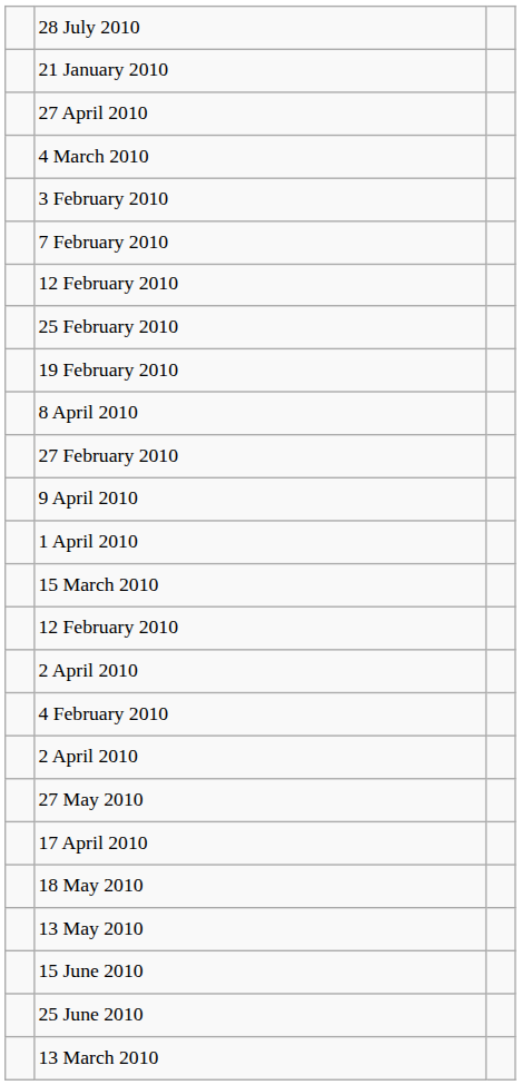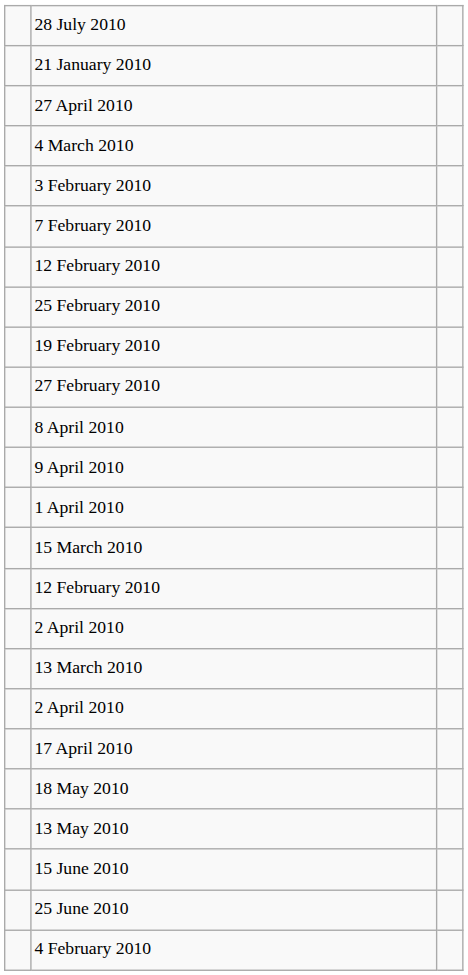 <table class="wikitable" style="font-size: 80%; float: left; width: 26em; margin-right: 1em; height: 700px">
 <tr>
 <td></td>
 <td>28 July 2010</td>
 <td></td>
 </tr>
 <tr>
 <td></td>
 <td>21 January 2010</td>
 <td></td>
 </tr>
 <tr>
 <td></td>
 <td>27 April 2010</td>
 <td></td>
 </tr>
 <tr>
 <td></td>
 <td>4 March 2010</td>
 <td></td>
 </tr>
 <tr>
 <td></td>
 <td>3 February 2010</td>
 <td></td>
 </tr>
 <tr>
 <td></td>
 <td>7 February 2010</td>
 <td></td>
 </tr>
 <tr>
 <td></td>
 <td>12 February 2010</td>
 <td></td>
 </tr>
 <tr>
 <td></td>
 <td>25 February 2010</td>
 <td></td>
 </tr>
 <tr>
 <td></td>
 <td>19 February 2010</td>
 <td></td>
 </tr>
 <tr>
 <td></td>
-<td>8 April 2010</td>
+<td>27 February 2010</td>
 <td></td>
 </tr>
 <tr>
 <td></td>
-<td>27 February 2010</td>
+<td>8 April 2010</td>
 <td></td>
 </tr>
 <tr>
 <td></td>
 <td>9 April 2010</td>
 <td></td>
 </tr>
 <tr>
 <td></td>
 <td>1 April 2010</td>
 <td></td>
 </tr>
 <tr>
 <td></td>
 <td>15 March 2010</td>
 <td></td>
 </tr>
 <tr>
 <td></td>
 <td>12 February 2010</td>
 <td></td>
 </tr>
 <tr>
 <td></td>
 <td>2 April 2010</td>
 <td></td>
 </tr>
 <tr>
 <td></td>
-<td>4 February 2010</td>
+<td>13 March 2010</td>
 <td></td>
 </tr>
 <tr>
 <td></td>
 <td>2 April 2010</td>
-<td></td>
-</tr>
-<tr>
-<td></td>
-<td>27 May 2010</td>
 <td></td>
 </tr>
 <tr>
 <td></td>
 <td>17 April 2010</td>
 <td></td>
 </tr>
 <tr>
 <td></td>
 <td>18 May 2010</td>
 <td></td>
 </tr>
 <tr>
 <td></td>
 <td>13 May 2010</td>
 <td></td>
 </tr>
 <tr>
 <td></td>
 <td>15 June 2010</td>
 <td></td>
 </tr>
 <tr>
 <td></td>
 <td>25 June 2010</td>
 <td></td>
 </tr>
 <tr>
 <td></td>
-<td>13 March 2010</td>
+<td>4 February 2010</td>
 <td></td>
 </tr>
 </table>
